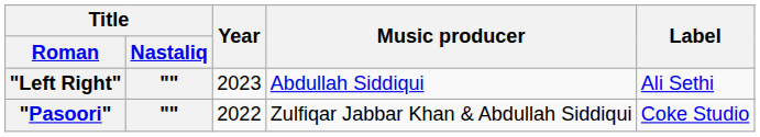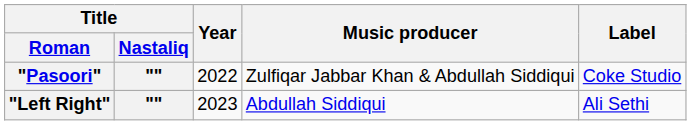 <table class="wikitable plainrowheaders">
 <tr>
 <th colspan="2">Title</th>
 <th rowspan="2">Year</th>
 <th rowspan="2">Music producer</th>
 <th rowspan="2">Label</th>
 </tr>
 <tr>
 <th><a href='#'>Roman</a></th>
 <th><a href='#'>Nastaliq</a></th>
 </tr>
 <tr>
+<th scope="row">"<a href='#'>Pasoori</a>"</th>
+<th>""</th>
+<td>2022</td>
+<td>Zulfiqar Jabbar Khan & Abdullah Siddiqui</td>
+<td><a href='#'>Coke Studio</a></td>
+</tr>
+<tr>
 <th scope="row">"Left Right"</th>
 <th>""</th>
 <td>2023</td>
 <td><a href='#'>Abdullah Siddiqui</a></td>
 <td><a href='#'>Ali Sethi</a></td>
 </tr>
-<tr>
-<th scope="row">"<a href='#'>Pasoori</a>"</th>
-<th>""</th>
-<td>2022</td>
-<td>Zulfiqar Jabbar Khan & Abdullah Siddiqui</td>
-<td><a href='#'>Coke Studio</a></td>
-</tr>
 </table>
